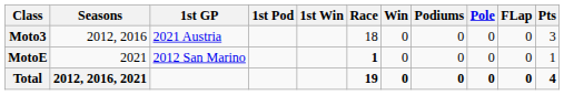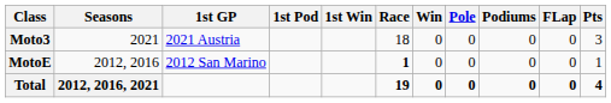 <table class="wikitable" style=text-align:right>
 <tr>
 <th>Class</th>
 <th>Seasons</th>
 <th>1st GP</th>
 <th>1st Pod</th>
 <th>1st Win</th>
 <th>Race</th>
 <th>Win</th>
+<th><a href='#'>Pole</a></th>
 <th>Podiums</th>
-<th><a href='#'>Pole</a></th>
 <th>FLap</th>
 <th>Pts</th>
 </tr>
 <tr>
 <th>Moto3</th>
-<td>2012, 2016</td>
+<td>2021</td>
 <td align="left"><a href='#'>2021 Austria</a></td>
 <td align="left"></td>
 <td align="left"></td>
 <td>18</td>
 <td>0</td>
 <td>0</td>
 <td>0</td>
 <td>0</td>
 <td>3</td>
 </tr>
 <tr>
 <th>MotoE</th>
-<td>2021</td>
+<td>2012, 2016</td>
 <td align="left"><a href='#'>2012 San Marino</a></td>
 <td align="left"></td>
 <td align="left"></td>
 <td><strong>1</strong></td>
 <td>0</td>
 <td>0</td>
 <td>0</td>
 <td>0</td>
 <td>1</td>
 </tr>
 <tr>
 <th>Total</th>
 <th>2012, 2016, 2021</th>
 <td></td>
 <td></td>
 <td></td>
 <td><strong>19</strong></td>
 <td><strong>0</strong></td>
 <td><strong>0</strong></td>
 <td><strong>0</strong></td>
 <td><strong>0</strong></td>
 <td><strong>4</strong></td>
 </tr>
 </table>
